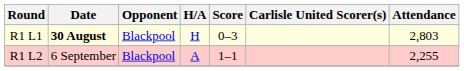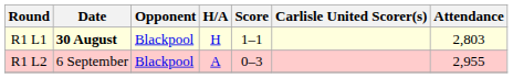 <table class="wikitable" style="text-align:center">
 <tr>
 <th>Round</th>
 <th>Date</th>
 <th>Opponent</th>
 <th>H/A</th>
 <th>Score</th>
 <th>Carlisle United Scorer(s)</th>
 <th>Attendance</th>
 </tr>
 <tr bgcolor=#ffffdd>
 <td>R1 L1</td>
 <td align=left><strong>30 August</strong></td>
 <td align=left><a href='#'>Blackpool</a></td>
 <td><a href='#'>H</a></td>
-<td>0–3</td>
+<td>1–1</td>
 <td align=left></td>
 <td>2,803</td>
 </tr>
 <tr bgcolor=#FFCCCC>
 <td>R1 L2</td>
 <td align=left>6 September</td>
 <td align=left><a href='#'>Blackpool</a></td>
 <td><a href='#'>A</a></td>
-<td>1–1</td>
+<td>0–3</td>
 <td align=left></td>
-<td>2,255</td>
+<td>2,955</td>
 </tr>
 <tr>
 </tr>
 </table>
